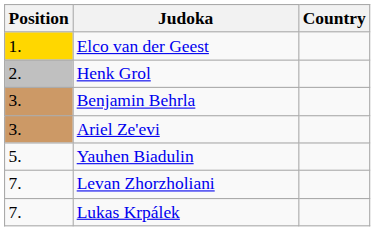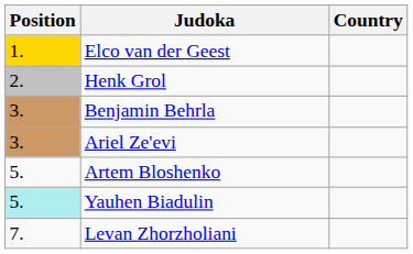 <table class=wikitable>
 <tr>
 <th width=10>Position</th>
 <th width=200>Judoka</th>
 <th>Country</th>
 </tr>
 <tr>
 <td bgcolor=gold>1.</td>
 <td><a href='#'>Elco van der Geest</a></td>
 <td></td>
 </tr>
 <tr>
 <td bgcolor="silver">2.</td>
 <td><a href='#'>Henk Grol</a></td>
 <td></td>
 </tr>
 <tr>
 <td bgcolor="CC9966">3.</td>
 <td><a href='#'>Benjamin Behrla</a></td>
 <td></td>
 </tr>
 <tr>
 <td bgcolor="CC9966">3.</td>
 <td><a href='#'>Ariel Ze'evi</a></td>
 <td></td>
 </tr>
 <tr>
 <td>5.</td>
+<td><a href='#'>Artem Bloshenko</a></td>
+<td></td>
+</tr>
+<tr>
+<td style="background: paleturquoise;">5.</td>
 <td><a href='#'>Yauhen Biadulin</a></td>
 <td></td>
 </tr>
 <tr>
 <td>7.</td>
 <td><a href='#'>Levan Zhorzholiani</a></td>
 <td></td>
 </tr>
-<tr>
-<td>7.</td>
-<td><a href='#'>Lukas Krpálek</a></td>
-<td></td>
-</tr>
 </table>
